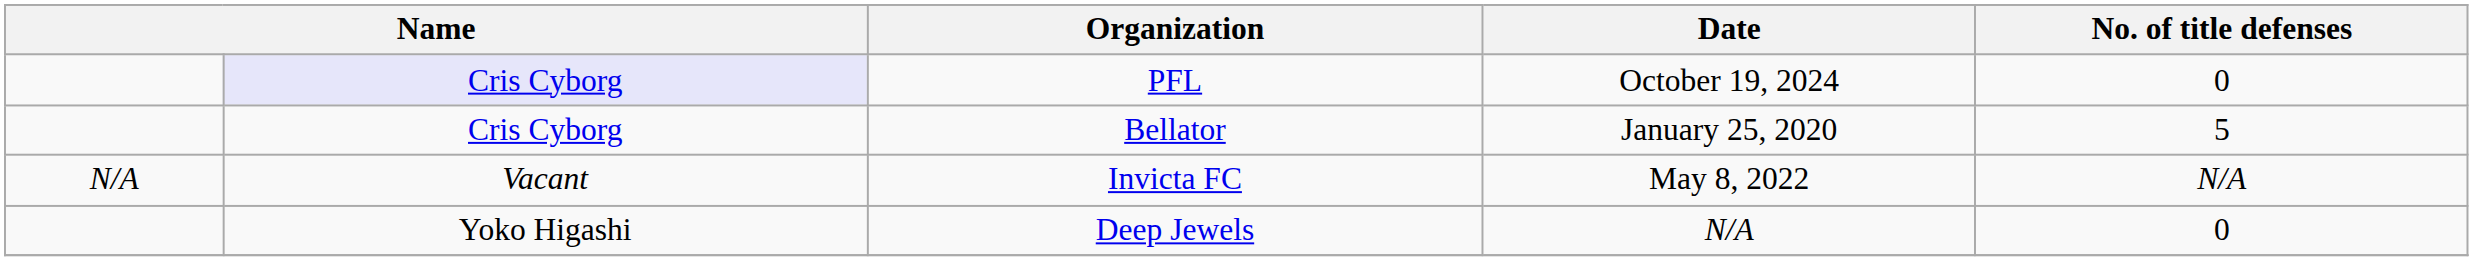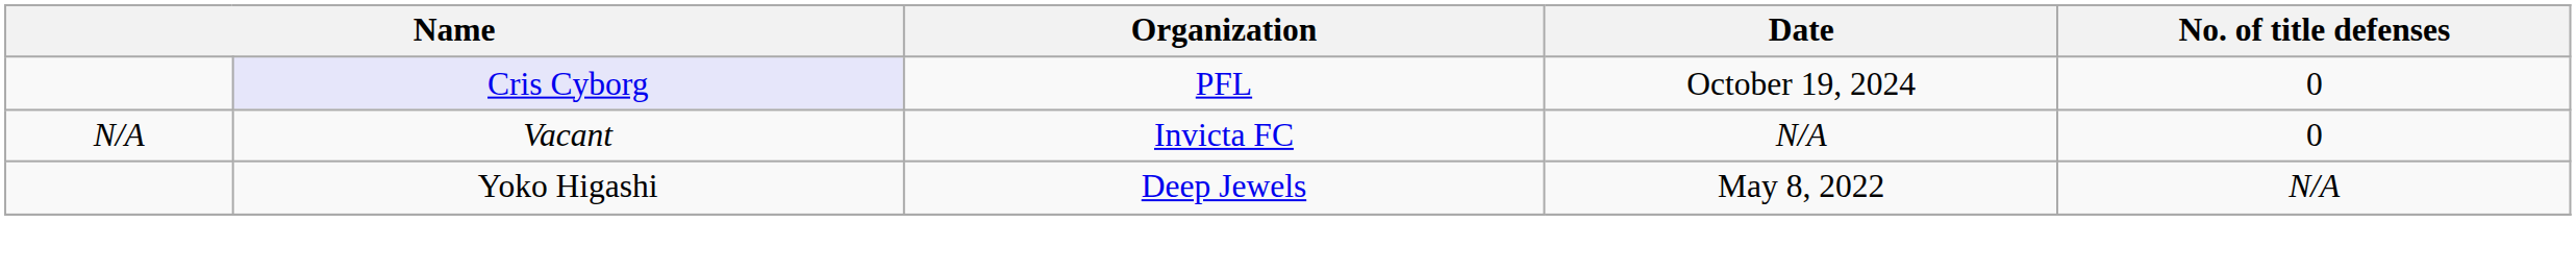 <table class="wikitable" style="width:99%; text-align:center;">
 <tr>
 <th colspan="2" style="width:35%;">Name</th>
 <th style="width:25%;">Organization</th>
 <th width=20%>Date</th>
 <th width=20%>No. of title defenses</th>
 </tr>
 <tr>
 <td (fighter)><br></td>
 <td style="background: lavender;"><a href='#'>Cris Cyborg</a></td>
 <td><a href='#'>PFL</a></td>
 <td>October 19, 2024</td>
 <td>0</td>
 </tr>
 <tr>
-<td (fighter)><br> </td>
-<td><a href='#'>Cris Cyborg</a></td>
-<td><a href='#'>Bellator</a></td>
-<td>January 25, 2020</td>
-<td>5</td>
-</tr>
-<tr>
 <td><em>N/A</em></td>
 <td><em>Vacant</em></td>
 <td><a href='#'>Invicta FC</a></td>
-<td>May 8, 2022</td>
 <td><em>N/A</em></td>
+<td>0</td>
 </tr>
 <tr>
 <td (fighter)><br></td>
 <td>Yoko Higashi</td>
 <td><a href='#'>Deep Jewels</a></td>
+<td>May 8, 2022</td>
 <td><em>N/A</em></td>
-<td>0</td>
 </tr>
 <tr>
 </tr>
 </table>
